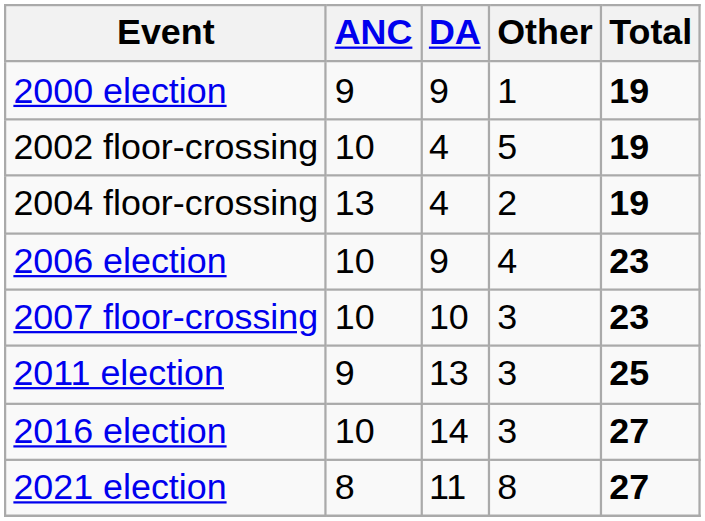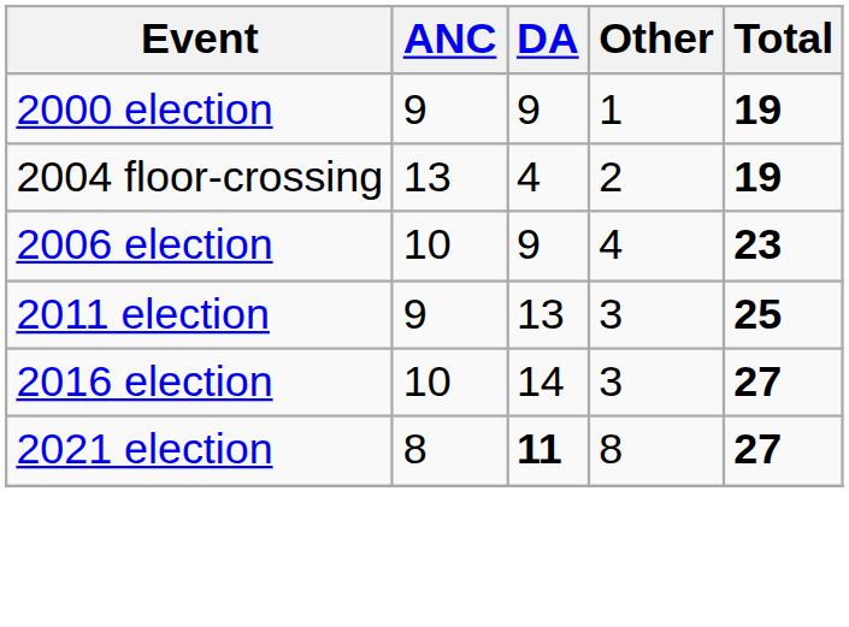 <table class="wikitable">
 <tr>
 <th>Event</th>
 <th><a href='#'>ANC</a></th>
 <th><a href='#'>DA</a></th>
 <th>Other</th>
 <th>Total</th>
 </tr>
 <tr>
 <td><a href='#'>2000 election</a></td>
 <td>9</td>
 <td>9</td>
 <td>1</td>
 <td><strong>19</strong></td>
 </tr>
 <tr>
-<td>2002 floor-crossing</td>
-<td>10</td>
-<td>4</td>
-<td>5</td>
-<td><strong>19</strong></td>
-</tr>
-<tr>
 <td>2004 floor-crossing</td>
 <td>13</td>
 <td>4</td>
 <td>2</td>
 <td><strong>19</strong></td>
 </tr>
 <tr>
 <td><a href='#'>2006 election</a></td>
 <td>10</td>
 <td>9</td>
 <td>4</td>
-<td><strong>23</strong></td>
-</tr>
-<tr>
-<td><a href='#'>2007 floor-crossing</a></td>
-<td>10</td>
-<td>10</td>
-<td>3</td>
 <td><strong>23</strong></td>
 </tr>
 <tr>
 <td><a href='#'>2011 election</a></td>
 <td>9</td>
 <td>13</td>
 <td>3</td>
 <td><strong>25</strong></td>
 </tr>
 <tr>
 <td><a href='#'>2016 election</a></td>
 <td>10</td>
 <td>14</td>
 <td>3</td>
 <td><strong>27</strong></td>
 </tr>
 <tr>
 <td><a href='#'>2021 election</a></td>
 <td>8</td>
-<td>11</td>
+<td><strong>11</strong></td>
 <td>8</td>
 <td><strong>27</strong></td>
 </tr>
 <tr>
 </tr>
 </table>
